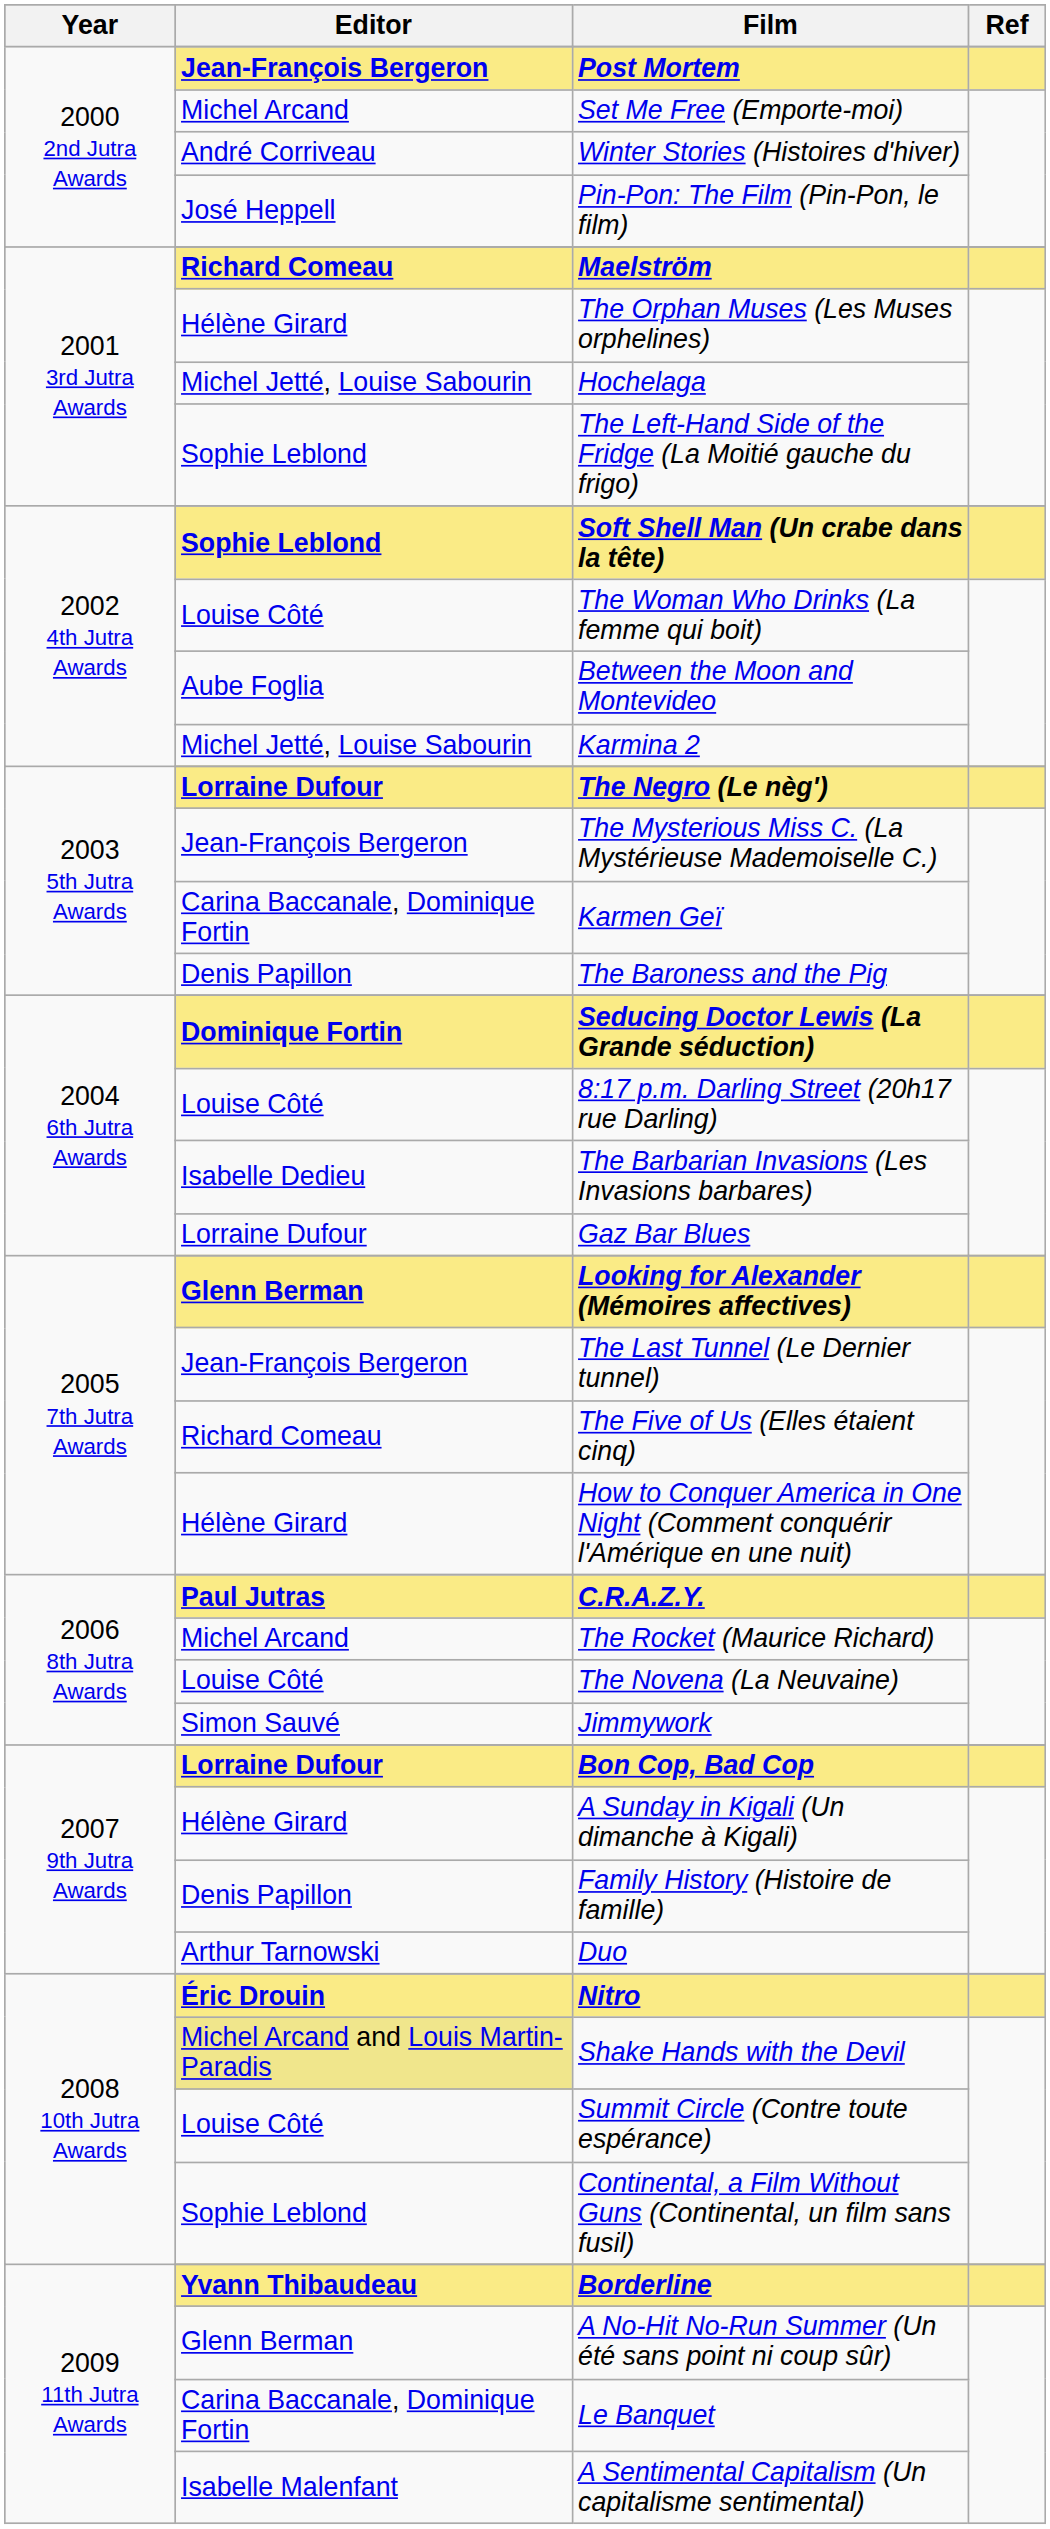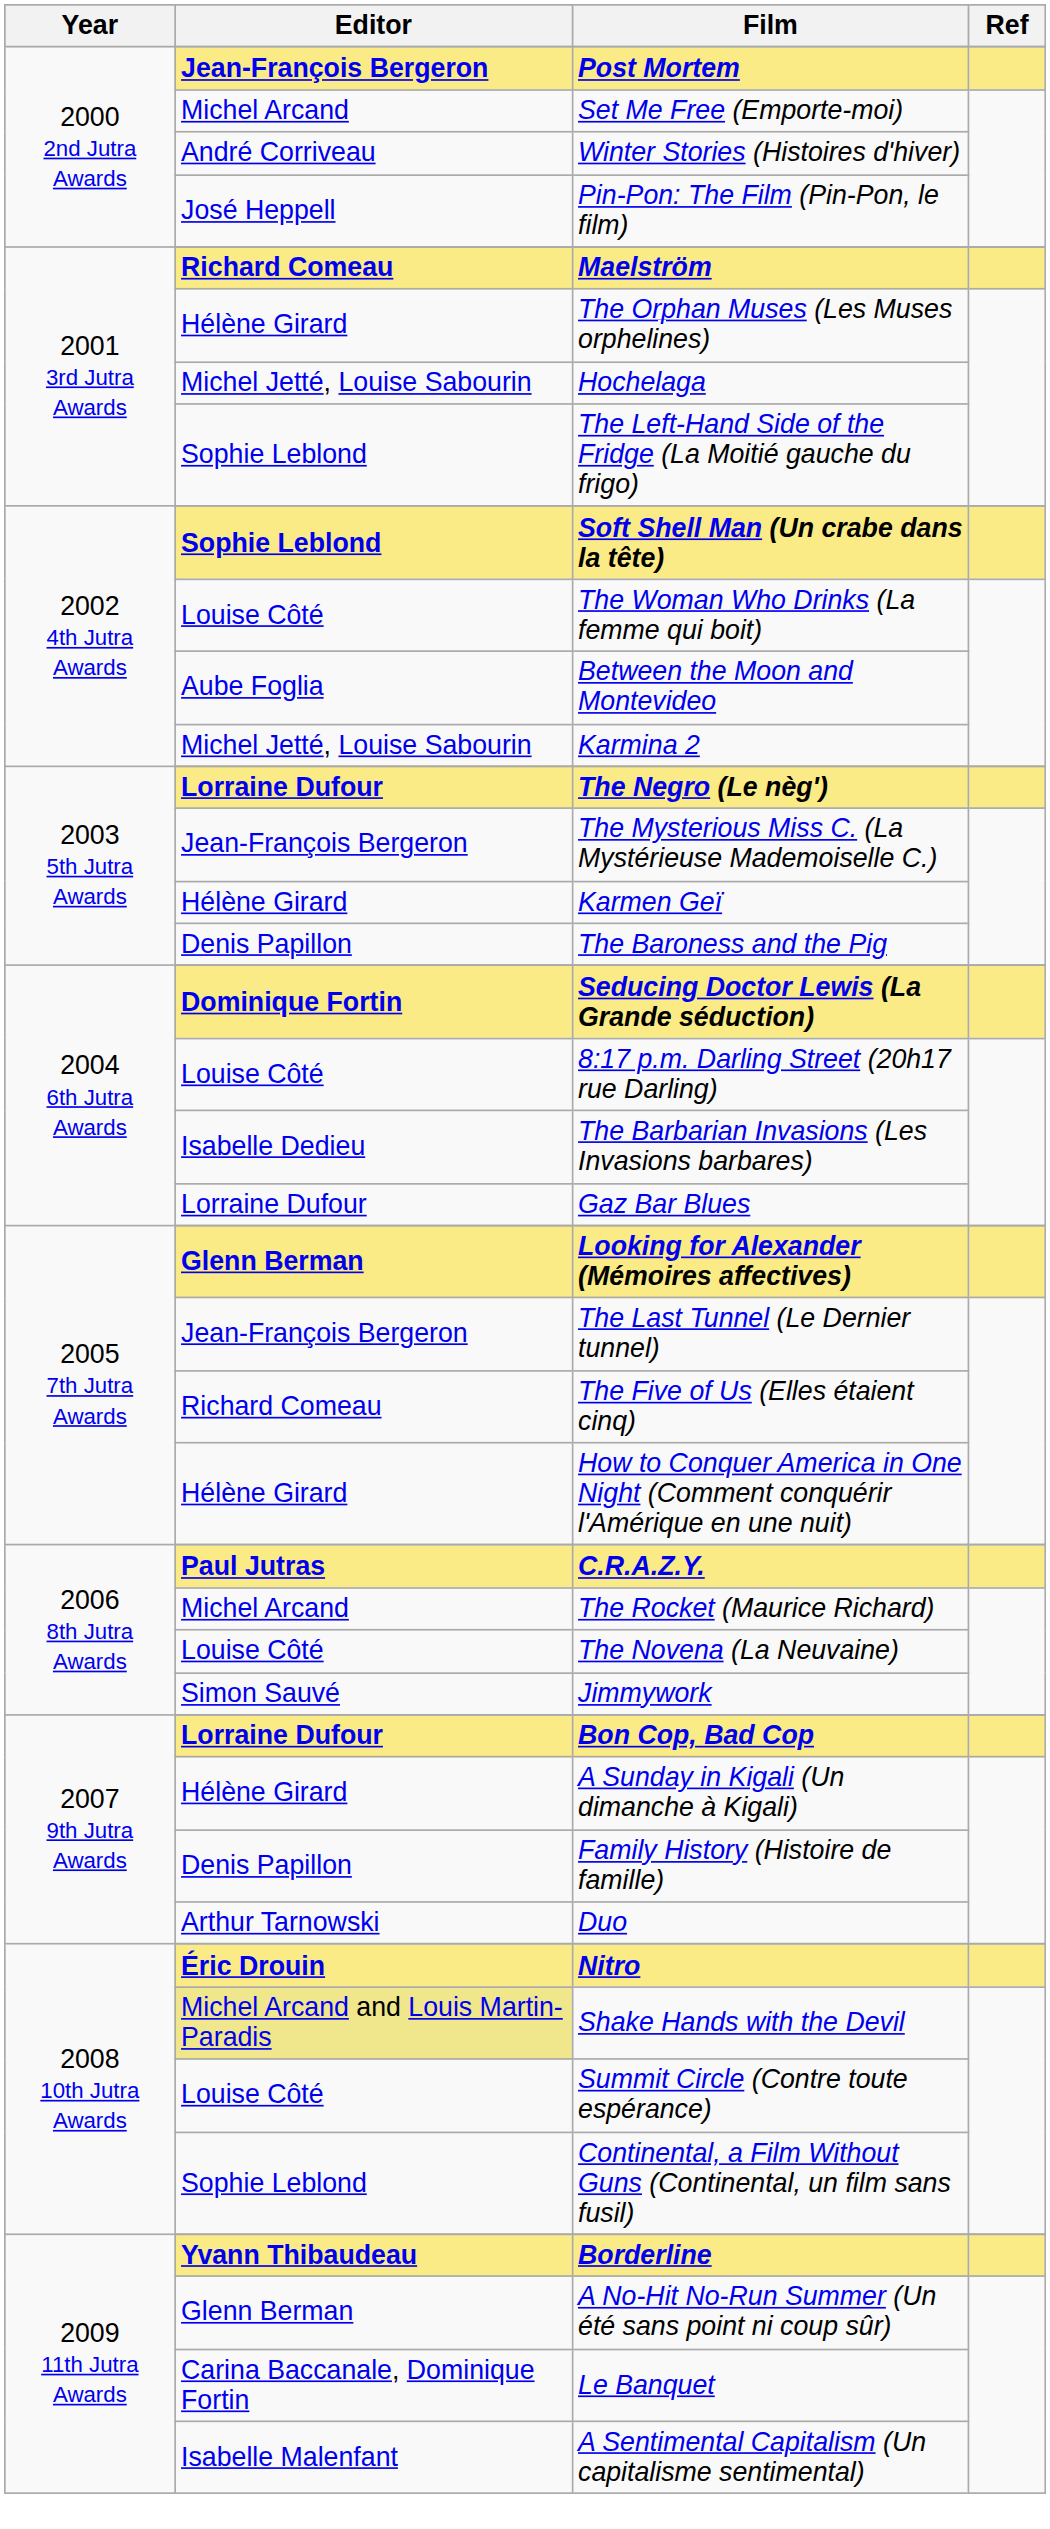 <table class="wikitable" style="width:100%;">
 <tr style="background:#bebebe;">
 <th style="width:8%;">Year</th>
 <th style="width:19%;">Editor</th>
 <th style="width:19%;">Film</th>
 <th style="width:2%;">Ref</th>
 </tr>
 <tr>
 <td rowspan="5" align="center">2000<br> <small><a href='#'>2nd Jutra Awards</a></small></td>
 </tr>
 <tr style="background:#FAEB86">
 <td><strong><a href='#'>Jean-François Bergeron</a></strong></td>
 <td><strong><em><a href='#'>Post Mortem</a></em></strong></td>
 <td></td>
 </tr>
 <tr>
 <td><a href='#'>Michel Arcand</a></td>
 <td><em><a href='#'>Set Me Free</a> (Emporte-moi)</em></td>
 <td rowspan=3></td>
 </tr>
 <tr>
 <td><a href='#'>André Corriveau</a></td>
 <td><em><a href='#'>Winter Stories</a> (Histoires d'hiver)</em></td>
 </tr>
 <tr>
 <td><a href='#'>José Heppell</a></td>
 <td><em><a href='#'>Pin-Pon: The Film</a> (Pin-Pon, le film)</em></td>
 </tr>
 <tr>
 <td rowspan="5" align="center">2001<br> <small><a href='#'>3rd Jutra Awards</a></small></td>
 </tr>
 <tr style="background:#FAEB86">
 <td><strong><a href='#'>Richard Comeau</a></strong></td>
 <td><strong><em><a href='#'>Maelström</a></em></strong></td>
 <td></td>
 </tr>
 <tr>
 <td><a href='#'>Hélène Girard</a></td>
 <td><em><a href='#'>The Orphan Muses</a> (Les Muses orphelines)</em></td>
 <td rowspan=3></td>
 </tr>
 <tr>
 <td><a href='#'>Michel Jetté</a>, <a href='#'>Louise Sabourin</a></td>
 <td><em><a href='#'>Hochelaga</a></em></td>
 </tr>
 <tr>
 <td><a href='#'>Sophie Leblond</a></td>
 <td><em><a href='#'>The Left-Hand Side of the Fridge</a> (La Moitié gauche du frigo)</em></td>
 </tr>
 <tr>
 <td rowspan="5" align="center">2002 <br> <small><a href='#'>4th Jutra Awards</a></small></td>
 </tr>
 <tr style="background:#FAEB86">
 <td><strong><a href='#'>Sophie Leblond</a></strong></td>
 <td><strong><em><a href='#'>Soft Shell Man</a> (Un crabe dans la tête)</em></strong></td>
 <td></td>
 </tr>
 <tr>
 <td><a href='#'>Louise Côté</a></td>
 <td><em><a href='#'>The Woman Who Drinks</a> (La femme qui boit)</em></td>
 <td rowspan=3></td>
 </tr>
 <tr>
 <td><a href='#'>Aube Foglia</a></td>
 <td><em><a href='#'>Between the Moon and Montevideo</a></em></td>
 </tr>
 <tr>
 <td><a href='#'>Michel Jetté</a>, <a href='#'>Louise Sabourin</a></td>
 <td><em><a href='#'>Karmina 2</a></em></td>
 </tr>
 <tr>
 <td rowspan="5" align="center">2003 <br> <small><a href='#'>5th Jutra Awards</a></small></td>
 </tr>
 <tr style="background:#FAEB86">
 <td><strong><a href='#'>Lorraine Dufour</a></strong></td>
 <td><strong><em><a href='#'>The Negro</a> (Le nèg')</em></strong></td>
 <td></td>
 </tr>
 <tr>
 <td><a href='#'>Jean-François Bergeron</a></td>
 <td><em><a href='#'>The Mysterious Miss C.</a> (La Mystérieuse Mademoiselle C.)</em></td>
 <td rowspan=3></td>
 </tr>
 <tr>
-<td><a href='#'>Carina Baccanale</a>, <a href='#'>Dominique Fortin</a></td>
+<td><a href='#'>Hélène Girard</a></td>
 <td><em><a href='#'>Karmen Geï</a></em></td>
 </tr>
 <tr>
 <td><a href='#'>Denis Papillon</a></td>
 <td><em><a href='#'>The Baroness and the Pig</a></em></td>
 </tr>
 <tr>
 <td rowspan="5" align="center">2004 <br> <small><a href='#'>6th Jutra Awards</a></small></td>
 </tr>
 <tr style="background:#FAEB86">
 <td><strong><a href='#'>Dominique Fortin</a></strong></td>
 <td><strong><em><a href='#'>Seducing Doctor Lewis</a> (La Grande séduction)</em></strong></td>
 <td></td>
 </tr>
 <tr>
 <td><a href='#'>Louise Côté</a></td>
 <td><em><a href='#'>8:17 p.m. Darling Street</a> (20h17 rue Darling)</em></td>
 <td rowspan=3></td>
 </tr>
 <tr>
 <td><a href='#'>Isabelle Dedieu</a></td>
 <td><em><a href='#'>The Barbarian Invasions</a> (Les Invasions barbares)</em></td>
 </tr>
 <tr>
 <td><a href='#'>Lorraine Dufour</a></td>
 <td><em><a href='#'>Gaz Bar Blues</a></em></td>
 </tr>
 <tr>
 <td rowspan="5" align="center">2005 <br> <small><a href='#'>7th Jutra Awards</a></small></td>
 </tr>
 <tr style="background:#FAEB86">
 <td><strong><a href='#'>Glenn Berman</a></strong></td>
 <td><strong><em><a href='#'>Looking for Alexander</a> (Mémoires affectives)</em></strong></td>
 <td></td>
 </tr>
 <tr>
 <td><a href='#'>Jean-François Bergeron</a></td>
 <td><em><a href='#'>The Last Tunnel</a> (Le Dernier tunnel)</em></td>
 <td rowspan=3></td>
 </tr>
 <tr>
 <td><a href='#'>Richard Comeau</a></td>
 <td><em><a href='#'>The Five of Us</a> (Elles étaient cinq)</em></td>
 </tr>
 <tr>
 <td><a href='#'>Hélène Girard</a></td>
 <td><em><a href='#'>How to Conquer America in One Night</a> (Comment conquérir l'Amérique en une nuit)</em></td>
 </tr>
 <tr>
 <td rowspan="5" align="center">2006 <br> <small><a href='#'>8th Jutra Awards</a></small></td>
 </tr>
 <tr style="background:#FAEB86">
 <td><strong><a href='#'>Paul Jutras</a></strong></td>
 <td><strong><em><a href='#'>C.R.A.Z.Y.</a></em></strong></td>
 <td></td>
 </tr>
 <tr>
 <td><a href='#'>Michel Arcand</a></td>
 <td><em><a href='#'>The Rocket</a> (Maurice Richard)</em></td>
 <td rowspan=3></td>
 </tr>
 <tr>
 <td><a href='#'>Louise Côté</a></td>
 <td><em><a href='#'>The Novena</a> (La Neuvaine)</em></td>
 </tr>
 <tr>
 <td><a href='#'>Simon Sauvé</a></td>
 <td><em><a href='#'>Jimmywork</a></em></td>
 </tr>
 <tr>
 <td rowspan="5" align="center">2007 <br> <small><a href='#'>9th Jutra Awards</a></small></td>
 </tr>
 <tr style="background:#FAEB86">
 <td><strong><a href='#'>Lorraine Dufour</a></strong></td>
 <td><strong><em><a href='#'>Bon Cop, Bad Cop</a></em></strong></td>
 <td></td>
 </tr>
 <tr>
 <td><a href='#'>Hélène Girard</a></td>
 <td><em><a href='#'>A Sunday in Kigali</a> (Un dimanche à Kigali)</em></td>
 <td rowspan=3></td>
 </tr>
 <tr>
 <td><a href='#'>Denis Papillon</a></td>
 <td><em><a href='#'>Family History</a> (Histoire de famille)</em></td>
 </tr>
 <tr>
 <td><a href='#'>Arthur Tarnowski</a></td>
 <td><em><a href='#'>Duo</a></em></td>
 </tr>
 <tr>
 <td rowspan="5" align="center">2008 <br> <small><a href='#'>10th Jutra Awards</a></small></td>
 </tr>
 <tr style="background:#FAEB86">
 <td><strong><a href='#'>Éric Drouin</a></strong></td>
 <td><strong><em><a href='#'>Nitro</a></em></strong></td>
 <td></td>
 </tr>
 <tr>
 <td style="background: khaki;"><a href='#'>Michel Arcand</a> and <a href='#'>Louis Martin-Paradis</a></td>
 <td><em><a href='#'>Shake Hands with the Devil</a></em></td>
 <td rowspan=3></td>
 </tr>
 <tr>
 <td><a href='#'>Louise Côté</a></td>
 <td><em><a href='#'>Summit Circle</a> (Contre toute espérance)</em></td>
 </tr>
 <tr>
 <td><a href='#'>Sophie Leblond</a></td>
 <td><em><a href='#'>Continental, a Film Without Guns</a> (Continental, un film sans fusil)</em></td>
 </tr>
 <tr>
 <td rowspan="5" align="center">2009 <br> <small><a href='#'>11th Jutra Awards</a></small></td>
 </tr>
 <tr style="background:#FAEB86">
 <td><strong><a href='#'>Yvann Thibaudeau</a></strong></td>
 <td><strong><em><a href='#'>Borderline</a></em></strong></td>
 <td></td>
 </tr>
 <tr>
 <td><a href='#'>Glenn Berman</a></td>
 <td><em><a href='#'>A No-Hit No-Run Summer</a> (Un été sans point ni coup sûr)</em></td>
 <td rowspan=3></td>
 </tr>
 <tr>
 <td><a href='#'>Carina Baccanale</a>, <a href='#'>Dominique Fortin</a></td>
 <td><em><a href='#'>Le Banquet</a></em></td>
 </tr>
 <tr>
 <td><a href='#'>Isabelle Malenfant</a></td>
 <td><em><a href='#'>A Sentimental Capitalism</a> (Un capitalisme sentimental)</em></td>
 </tr>
 </table>
